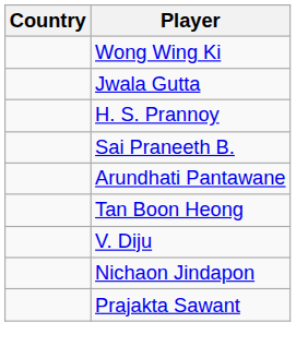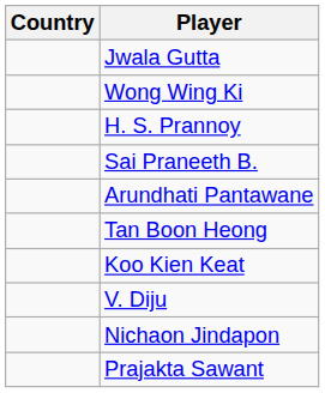 <table class="wikitable">
 <tr>
 <th>Country</th>
 <th>Player</th>
 </tr>
 <tr>
 <td></td>
-<td><a href='#'>Wong Wing Ki</a></td>
+<td><a href='#'>Jwala Gutta</a></td>
 </tr>
 <tr>
 <td></td>
-<td><a href='#'>Jwala Gutta</a></td>
+<td><a href='#'>Wong Wing Ki</a></td>
 </tr>
 <tr>
 <td></td>
 <td><a href='#'>H. S. Prannoy</a></td>
 </tr>
 <tr>
 <td></td>
 <td><a href='#'>Sai Praneeth B.</a></td>
 </tr>
 <tr>
 <td></td>
 <td><a href='#'>Arundhati Pantawane</a></td>
 </tr>
 <tr>
 <td></td>
 <td><a href='#'>Tan Boon Heong</a></td>
 </tr>
 <tr>
 <td></td>
+<td><a href='#'>Koo Kien Keat</a></td>
+</tr>
+<tr>
+<td></td>
 <td><a href='#'>V. Diju</a></td>
 </tr>
 <tr>
 <td></td>
 <td><a href='#'>Nichaon Jindapon</a></td>
 </tr>
 <tr>
 <td></td>
 <td><a href='#'>Prajakta Sawant</a></td>
 </tr>
 </table>
